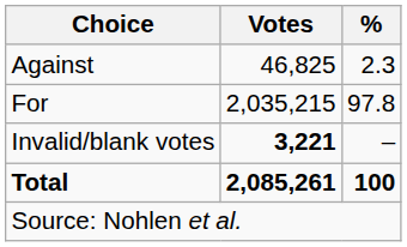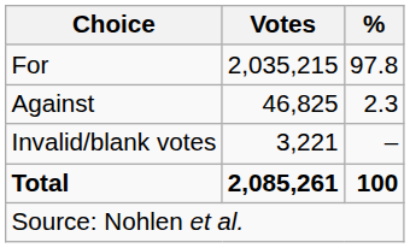 <table class=wikitable style=text-align:right>
 <tr>
 <th>Choice</th>
 <th>Votes</th>
 <th>%</th>
 </tr>
 <tr>
+<td align=left>For</td>
+<td>2,035,215</td>
+<td>97.8</td>
+</tr>
+<tr>
 <td align=left>Against</td>
 <td>46,825</td>
 <td>2.3</td>
 </tr>
 <tr>
-<td align=left>For</td>
-<td>2,035,215</td>
-<td>97.8</td>
-</tr>
-<tr>
 <td align=left>Invalid/blank votes</td>
-<td><strong>3,221</strong></td>
+<td>3,221</td>
 <td>–</td>
 </tr>
 <tr>
 <td align=left><strong>Total</strong></td>
 <td><strong>2,085,261</strong></td>
 <td><strong>100</strong></td>
 </tr>
 <tr>
 <td colspan=3 align=left>Source: Nohlen <em>et al.</em></td>
 </tr>
 </table>
